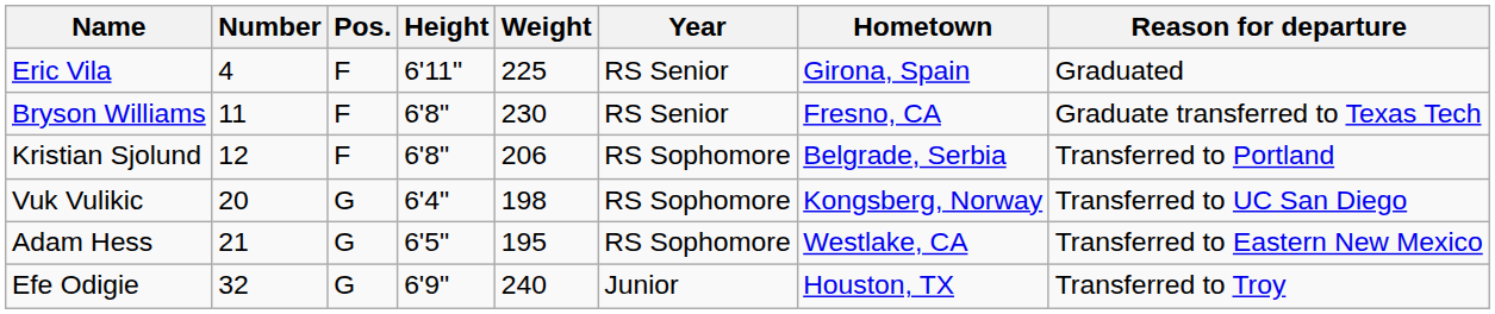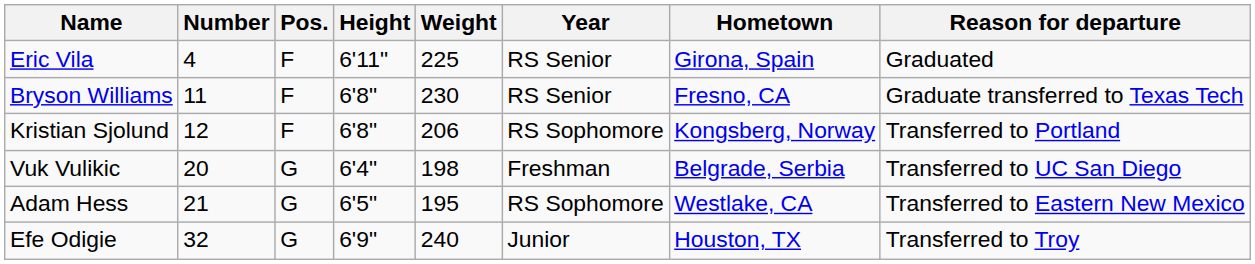 <table class="wikitable sortable" border="1">
 <tr>
 <th>Name</th>
 <th>Number</th>
 <th>Pos.</th>
 <th>Height</th>
 <th>Weight</th>
 <th>Year</th>
 <th>Hometown</th>
 <th class="unsortable">Reason for departure</th>
 </tr>
 <tr>
 <td><a href='#'>Eric Vila</a></td>
 <td>4</td>
 <td>F</td>
 <td>6'11"</td>
 <td>225</td>
 <td>RS Senior</td>
 <td><a href='#'>Girona, Spain</a></td>
 <td>Graduated</td>
 </tr>
 <tr>
 <td><a href='#'>Bryson Williams</a></td>
 <td>11</td>
 <td>F</td>
 <td>6'8"</td>
 <td>230</td>
 <td>RS Senior</td>
 <td><a href='#'>Fresno, CA</a></td>
 <td>Graduate transferred to <a href='#'>Texas Tech</a></td>
 </tr>
 <tr>
 <td>Kristian Sjolund</td>
 <td>12</td>
 <td>F</td>
 <td>6'8"</td>
 <td>206</td>
 <td>RS Sophomore</td>
-<td><a href='#'>Belgrade, Serbia</a></td>
+<td><a href='#'>Kongsberg, Norway</a></td>
 <td>Transferred to <a href='#'>Portland</a></td>
 </tr>
 <tr>
 <td>Vuk Vulikic</td>
 <td>20</td>
 <td>G</td>
 <td>6'4"</td>
 <td>198</td>
-<td>RS Sophomore</td>
-<td><a href='#'>Kongsberg, Norway</a></td>
+<td>Freshman</td>
+<td><a href='#'>Belgrade, Serbia</a></td>
 <td>Transferred to <a href='#'>UC San Diego</a></td>
 </tr>
 <tr>
 <td>Adam Hess</td>
 <td>21</td>
 <td>G</td>
 <td>6'5"</td>
 <td>195</td>
 <td>RS Sophomore</td>
 <td><a href='#'>Westlake, CA</a></td>
 <td>Transferred to <a href='#'>Eastern New Mexico</a></td>
 </tr>
 <tr>
 <td>Efe Odigie</td>
 <td>32</td>
 <td>G</td>
 <td>6'9"</td>
 <td>240</td>
 <td>Junior</td>
 <td><a href='#'>Houston, TX</a></td>
 <td>Transferred to <a href='#'>Troy</a></td>
 </tr>
 </table>
